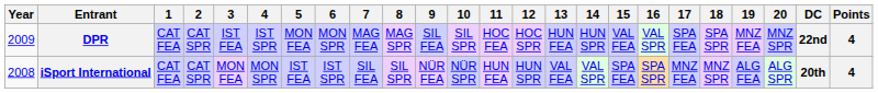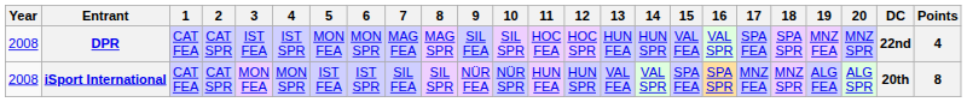 <table class="wikitable" style="text-align:center; font-size:85%">
 <tr>
 <th>Year</th>
 <th>Entrant</th>
 <th>1</th>
 <th>2</th>
 <th>3</th>
 <th>4</th>
 <th>5</th>
 <th>6</th>
 <th>7</th>
 <th>8</th>
 <th>9</th>
 <th>10</th>
 <th>11</th>
 <th>12</th>
 <th>13</th>
 <th>14</th>
 <th>15</th>
 <th>16</th>
 <th>17</th>
 <th>18</th>
 <th>19</th>
 <th>20</th>
 <th>DC</th>
 <th>Points</th>
 </tr>
 <tr>
-<td><a href='#'>2009</a></td>
+<td><a href='#'>2008</a></td>
 <th><a href='#'>DPR</a></th>
 <td style="background:#CFCFFF;"><a href='#'>CAT<br>FEA</a><br></td>
 <td style="background:#CFCFFF;"><a href='#'>CAT<br>SPR</a><br></td>
 <td style="background:#CFCFFF;"><a href='#'>IST<br>FEA</a><br></td>
 <td style="background:#CFCFFF;"><a href='#'>IST<br>SPR</a><br></td>
 <td style="background:#CFCFFF;"><a href='#'>MON<br>FEA</a><br></td>
 <td style="background:#CFCFFF;"><a href='#'>MON<br>SPR</a><br></td>
 <td style="background:#CFCFFF;"><a href='#'>MAG<br>FEA</a><br></td>
 <td style="background:#EFCFFF;"><a href='#'>MAG<br>SPR</a><br></td>
 <td style="background:#CFCFFF;"><a href='#'>SIL<br>FEA</a><br></td>
 <td style="background:#EFCFFF;"><a href='#'>SIL<br>SPR</a><br></td>
 <td style="background:#EFCFFF;"><a href='#'>HOC<br>FEA</a><br></td>
 <td style="background:#EFCFFF;"><a href='#'>HOC<br>SPR</a><br></td>
 <td style="background:#CFCFFF;"><a href='#'>HUN<br>FEA</a><br></td>
 <td style="background:#CFCFFF;"><a href='#'>HUN<br>SPR</a><br></td>
 <td style="background:#CFCFFF;"><a href='#'>VAL<br>FEA</a><br></td>
 <td style="background:#DFFFDF;"><a href='#'>VAL<br>SPR</a><br></td>
 <td style="background:#CFCFFF;"><a href='#'>SPA<br>FEA</a><br></td>
 <td style="background:#EFCFFF;"><a href='#'>SPA<br>SPR</a><br></td>
 <td style="background:#EFCFFF;"><a href='#'>MNZ<br>FEA</a><br></td>
 <td style="background:#CFCFFF;"><a href='#'>MNZ<br>SPR</a><br></td>
 <th>22nd</th>
 <th>4</th>
 </tr>
 <tr>
 <td><a href='#'>2008</a></td>
 <th nowrap><a href='#'>iSport International</a></th>
 <td style="background:#cfcfff;"><a href='#'>CAT<br>FEA</a><br></td>
 <td style="background:#cfcfff;"><a href='#'>CAT<br>SPR</a><br></td>
 <td style="background:#EFCFFF;"><a href='#'>MON<br>FEA</a><br></td>
 <td style="background:#cfcfff;"><a href='#'>MON<br>SPR</a><br></td>
 <td style="background:#cfcfff;"><a href='#'>IST<br>FEA</a><br></td>
 <td style="background:#cfcfff;"><a href='#'>IST<br>SPR</a><br></td>
 <td style="background:#cfcfff;"><a href='#'>SIL<br>FEA</a><br></td>
 <td style="background:#EFCFFF;"><a href='#'>SIL<br>SPR</a><br></td>
 <td style="background:#EFCFFF;"><a href='#'>NÜR<br>FEA</a><br></td>
 <td style="background:#cfcfff;"><a href='#'>NÜR<br>SPR</a><br></td>
 <td style="background:#EFCFFF;"><a href='#'>HUN<br>FEA</a><br></td>
 <td style="background:#cfcfff;"><a href='#'>HUN<br>SPR</a><br></td>
 <td style="background:#cfcfff;"><a href='#'>VAL<br>FEA</a><br></td>
 <td style="background:#DFFFDF;"><a href='#'>VAL<br>SPR</a><br></td>
 <td style="background:#cfcfff;"><a href='#'>SPA<br>FEA</a><br></td>
 <td style="background:#FFDF9F;"><a href='#'>SPA<br>SPR</a><br></td>
 <td style="background:#cfcfff;"><a href='#'>MNZ<br>FEA</a><br></td>
 <td style="background:#EFCFFF;"><a href='#'>MNZ<br>SPR</a><br></td>
 <td style="background:#cfcfff;"><a href='#'>ALG<br>FEA</a><br></td>
 <td style="background:#DFFFDF;"><a href='#'>ALG<br>SPR</a><br></td>
 <th>20th</th>
-<th>4</th>
+<th>8</th>
 </tr>
 </table>
